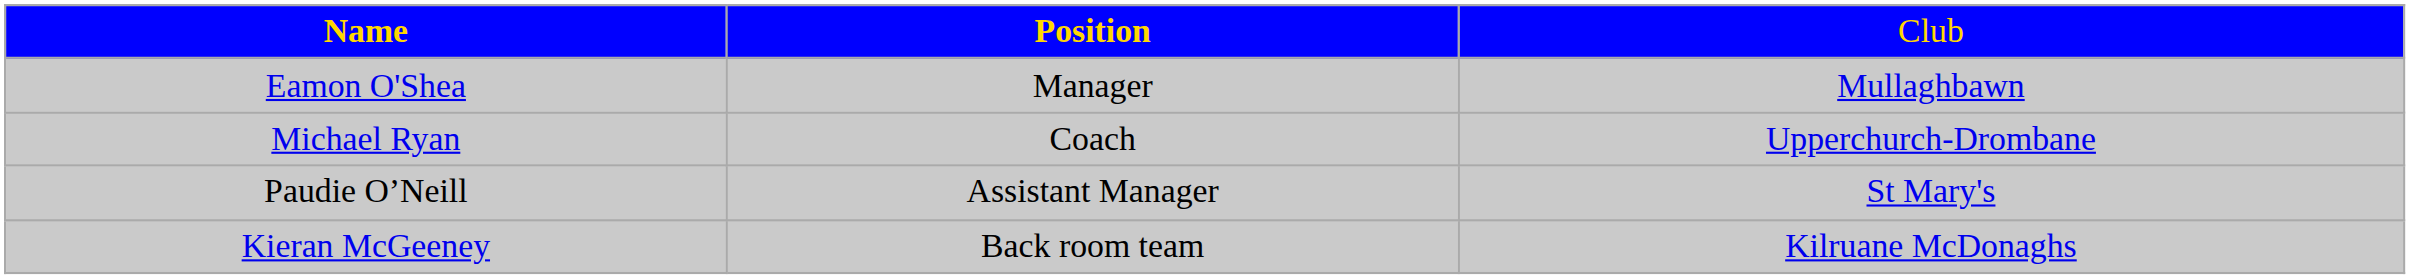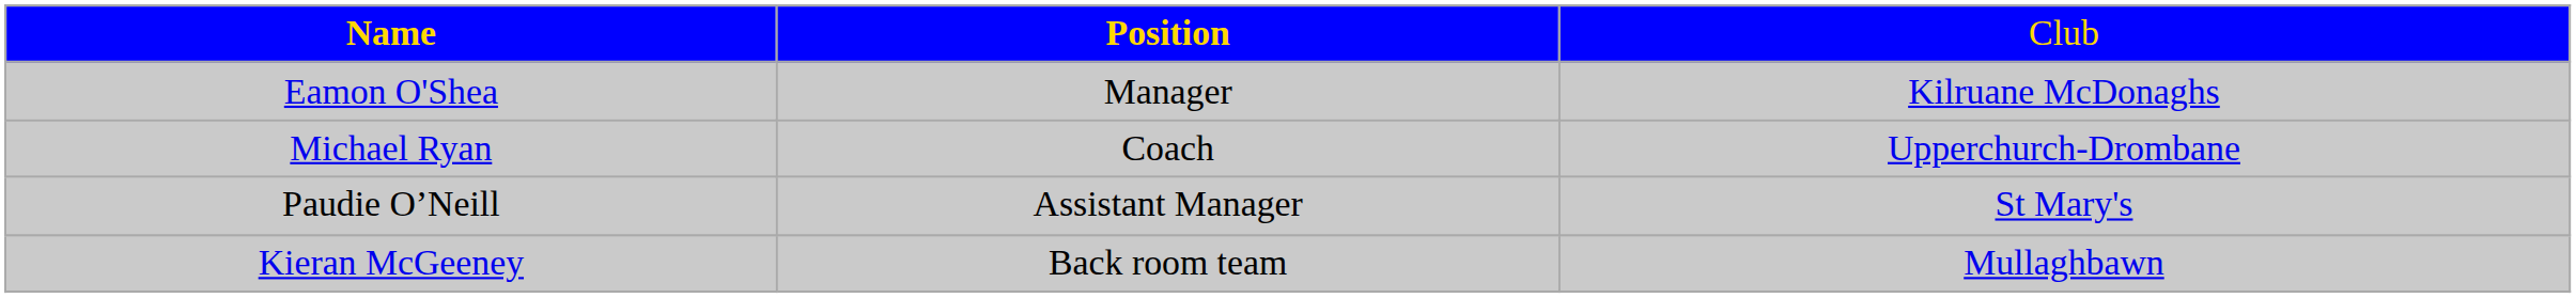 <table class="wikitable" width="90%">
 <tr style="text-align:center;background:blue;color:gold;">
 <td><strong>Name</strong></td>
 <td><strong>Position</strong></td>
 <td>Club</td>
 </tr>
 <tr bgcolor=#CACACA>
 <td align=center><a href='#'>Eamon O'Shea</a></td>
 <td align=center>Manager</td>
-<td align=center><a href='#'>Mullaghbawn</a></td>
+<td align=center><a href='#'>Kilruane McDonaghs</a></td>
 </tr>
 <tr bgcolor=#CACACA>
 <td align=center><a href='#'>Michael Ryan</a></td>
 <td align=center>Coach</td>
 <td align=center><a href='#'>Upperchurch-Drombane</a></td>
 </tr>
 <tr bgcolor=#CACACA>
 <td align=center>Paudie O’Neill</td>
 <td align=center>Assistant Manager</td>
 <td align=center><a href='#'>St Mary's</a></td>
 </tr>
 <tr bgcolor=#CACACA>
 <td align=center><a href='#'>Kieran McGeeney</a></td>
 <td align=center>Back room team</td>
-<td align=center><a href='#'>Kilruane McDonaghs</a></td>
+<td align=center><a href='#'>Mullaghbawn</a></td>
 </tr>
 </table>
